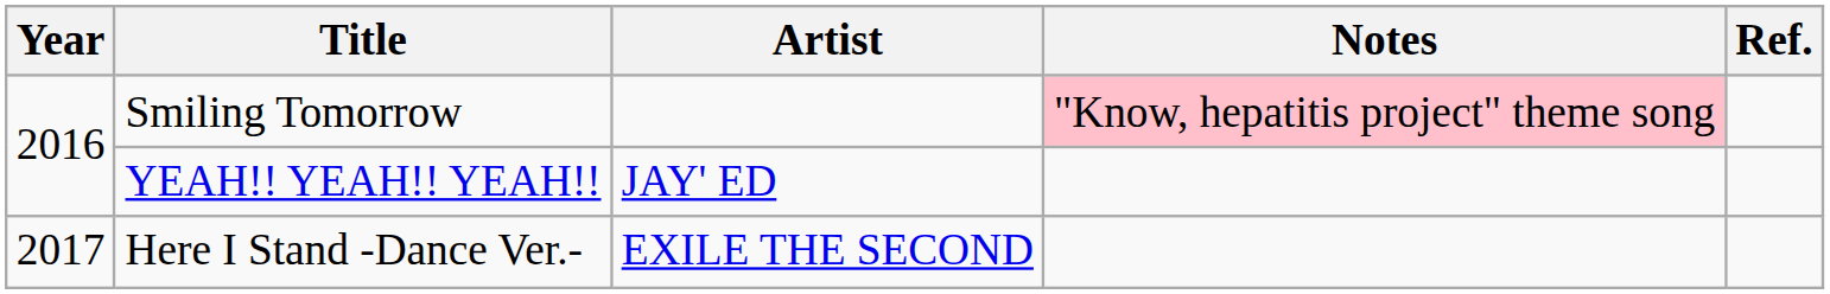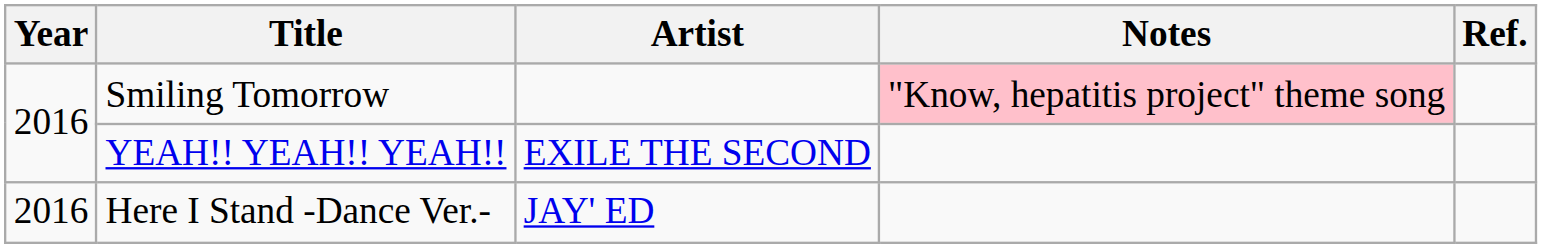 <table class="wikitable">
 <tr>
 <th>Year</th>
 <th>Title</th>
 <th>Artist</th>
 <th>Notes</th>
 <th>Ref.</th>
 </tr>
 <tr>
 <td rowspan="2">2016</td>
 <td>Smiling Tomorrow</td>
 <td></td>
 <td style="background: pink;">"Know, hepatitis project" theme song</td>
 <td></td>
 </tr>
 <tr>
 <td><a href='#'>YEAH!! YEAH!! YEAH!!</a></td>
+<td><a href='#'>EXILE THE SECOND</a></td>
+<td></td>
+<td></td>
+</tr>
+<tr>
+<td>2016</td>
+<td>Here I Stand -Dance Ver.-</td>
 <td><a href='#'>JAY' ED</a></td>
 <td></td>
 <td></td>
 </tr>
-<tr>
-<td>2017</td>
-<td>Here I Stand -Dance Ver.-</td>
-<td><a href='#'>EXILE THE SECOND</a></td>
-<td></td>
-<td></td>
-</tr>
 </table>
